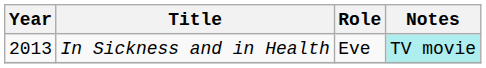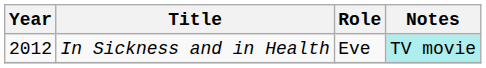 <table class="wikitable">
 <tr>
 <th>Year</th>
 <th>Title</th>
 <th>Role</th>
 <th>Notes</th>
 </tr>
 <tr>
-<td>2013</td>
+<td>2012</td>
 <td><em>In Sickness and in Health</em></td>
 <td>Eve</td>
 <td style="background: paleturquoise;">TV movie</td>
 </tr>
 <tr>
 </tr>
 </table>
